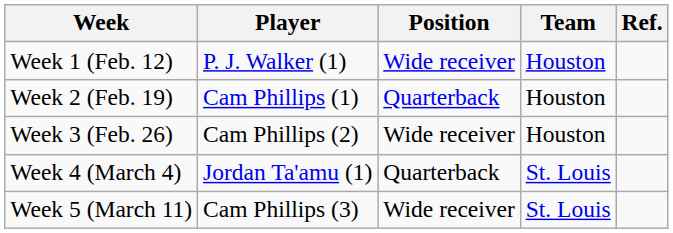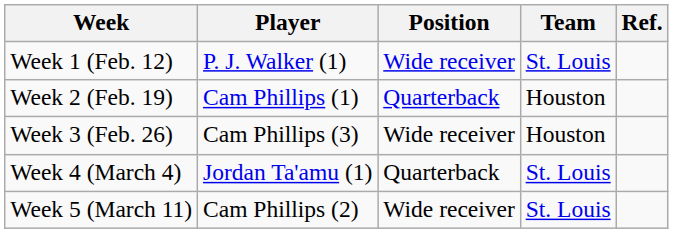 <table class="wikitable sortable">
 <tr>
 <th>Week</th>
 <th>Player</th>
 <th>Position</th>
 <th>Team</th>
 <th>Ref.</th>
 </tr>
 <tr>
 <td>Week 1 (Feb. 12)</td>
 <td><a href='#'>P. J. Walker</a> (1)</td>
 <td><a href='#'>Wide receiver</a></td>
-<td><a href='#'>Houston</a></td>
+<td><a href='#'>St. Louis</a></td>
 <td></td>
 </tr>
 <tr>
 <td>Week 2 (Feb. 19)</td>
 <td><a href='#'>Cam Phillips</a> (1)</td>
 <td><a href='#'>Quarterback</a></td>
 <td>Houston</td>
 <td></td>
 </tr>
 <tr>
 <td>Week 3 (Feb. 26)</td>
-<td>Cam Phillips (2)</td>
+<td>Cam Phillips (3)</td>
 <td>Wide receiver</td>
 <td>Houston</td>
 <td></td>
 </tr>
 <tr>
 <td>Week 4 (March 4)</td>
 <td><a href='#'>Jordan Ta'amu</a> (1)</td>
 <td>Quarterback</td>
 <td><a href='#'>St. Louis</a></td>
 <td></td>
 </tr>
 <tr>
 <td>Week 5 (March 11)</td>
-<td>Cam Phillips (3)</td>
+<td>Cam Phillips (2)</td>
 <td>Wide receiver</td>
 <td><a href='#'>St. Louis</a></td>
 <td></td>
 </tr>
 </table>
